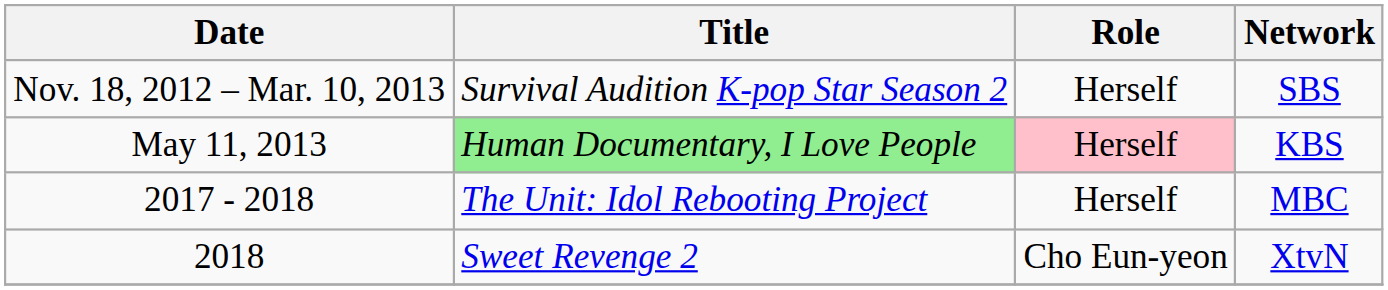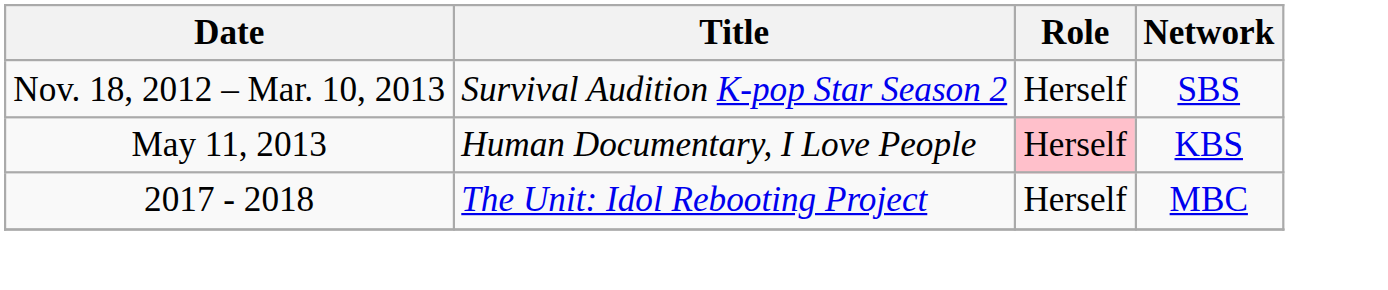 <table class="wikitable">
 <tr>
 <th align="center">Date</th>
 <th align="center">Title</th>
 <th align="center">Role</th>
 <th align="center">Network</th>
 </tr>
 <tr>
 <td align="center">Nov. 18, 2012 – Mar. 10, 2013</td>
 <td align="left"><em>Survival Audition <a href='#'>K-pop Star Season 2</a></em></td>
 <td align="center">Herself</td>
 <td align="center"><a href='#'>SBS</a></td>
 </tr>
 <tr>
 <td align="center">May 11, 2013</td>
-<td align="left" style="background: lightgreen;"><em>Human Documentary, I Love People</em></td>
+<td align="left"><em>Human Documentary, I Love People</em></td>
 <td align="center" style="background: pink;">Herself</td>
 <td align="center"><a href='#'>KBS</a></td>
 </tr>
 <tr>
 <td align="center">2017 - 2018</td>
 <td align="left"><em><a href='#'>The Unit: Idol Rebooting Project</a></em></td>
 <td align="center">Herself</td>
 <td align="center"><a href='#'>MBC</a></td>
 </tr>
 <tr>
-<td align="center">2018</td>
-<td align="left"><em><a href='#'>Sweet Revenge 2</a></em></td>
-<td align="center">Cho Eun-yeon</td>
-<td align="center"><a href='#'>XtvN</a></td>
-</tr>
-<tr>
 </tr>
 </table>
